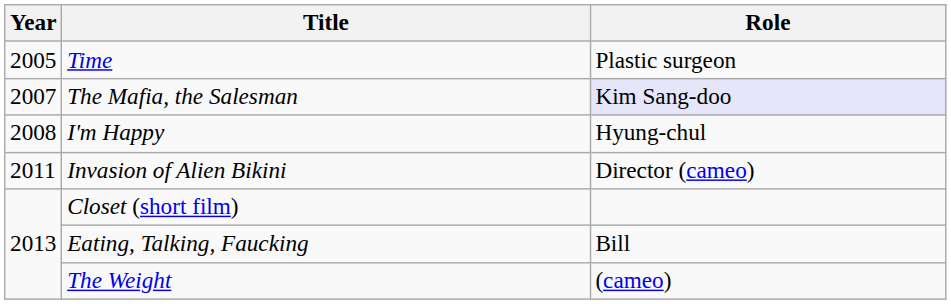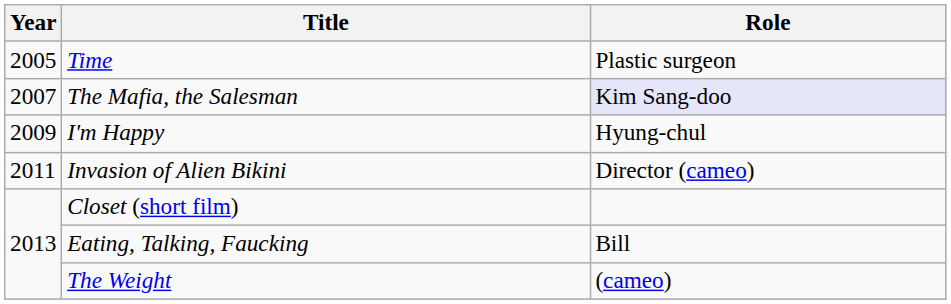 <table class="wikitable" style="width:650px">
 <tr>
 <th width=10>Year</th>
 <th>Title</th>
 <th>Role</th>
 </tr>
 <tr>
 <td>2005</td>
 <td><em><a href='#'>Time</a></em></td>
 <td>Plastic surgeon</td>
 </tr>
 <tr>
 <td>2007</td>
 <td><em>The Mafia, the Salesman</em></td>
 <td style="background: lavender;">Kim Sang-doo</td>
 </tr>
 <tr>
-<td>2008</td>
+<td>2009</td>
 <td><em>I'm Happy</em></td>
 <td>Hyung-chul</td>
 </tr>
 <tr>
 <td>2011</td>
 <td><em>Invasion of Alien Bikini</em></td>
 <td>Director (<a href='#'>cameo</a>)</td>
 </tr>
 <tr>
 <td rowspan=3>2013</td>
 <td><em>Closet</em> (<a href='#'>short film</a>)</td>
 <td></td>
 </tr>
 <tr>
 <td><em>Eating, Talking, Faucking</em></td>
 <td>Bill</td>
 </tr>
 <tr>
 <td><em><a href='#'>The Weight</a></em></td>
 <td>(<a href='#'>cameo</a>)</td>
 </tr>
 </table>
